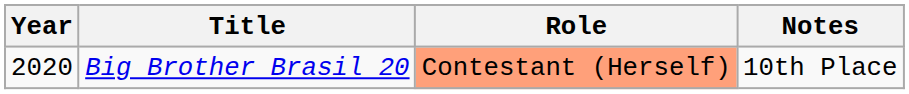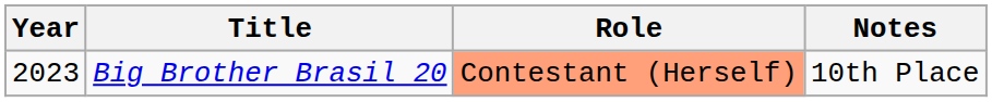 <table class="wikitable">
 <tr>
 <th>Year</th>
 <th>Title</th>
 <th>Role</th>
 <th>Notes</th>
 </tr>
 <tr>
-<td>2020</td>
+<td>2023</td>
 <td><em><a href='#'>Big Brother Brasil 20</a></em></td>
 <td style="background: lightsalmon;">Contestant (Herself)</td>
 <td>10th Place</td>
 </tr>
 </table>
